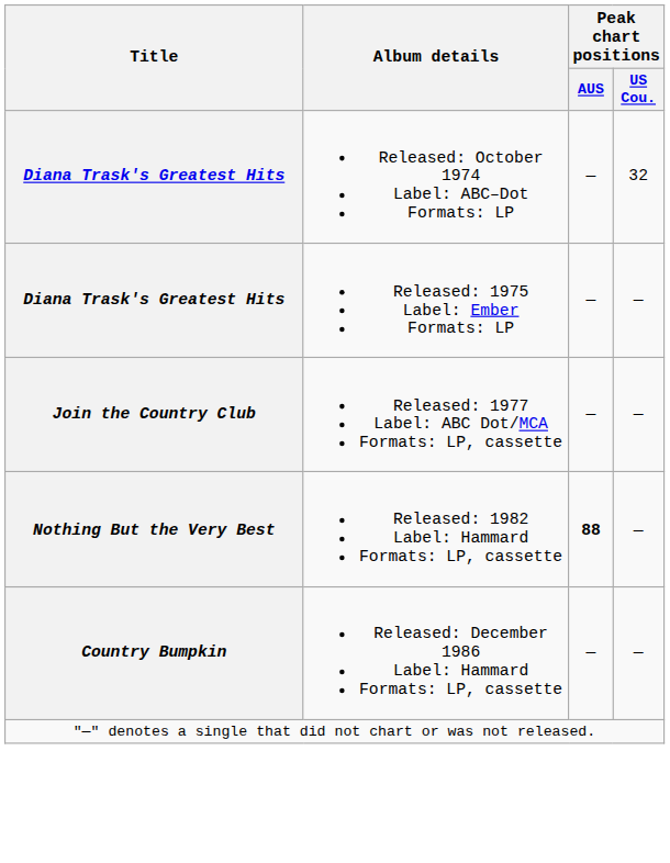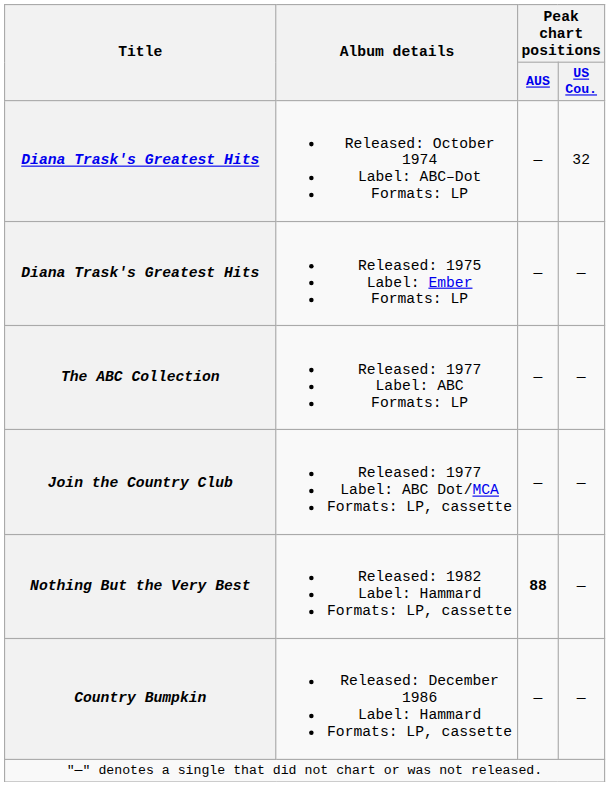 <table class="wikitable plainrowheaders" style="text-align:center;" border="1">
 <tr>
 <th scope="col" rowspan="2" style="width:18em;">Title</th>
 <th scope="col" rowspan="2" style="width:16em;">Album details</th>
 <th scope="col" colspan="2">Peak<br>chart<br>positions</th>
 </tr>
 <tr>
 <th scope="col" style="width:2em;font-size:90%;"><a href='#'>AUS</a><br></th>
 <th scope="col" style="width:2em;font-size:90%;"><a href='#'>US<br>Cou.</a><br></th>
 </tr>
 <tr>
 <th scope="row"><em><a href='#'>Diana Trask's Greatest Hits</a></em></th>
 <td><br><ul><li>Released: October 1974</li><li>Label: ABC–Dot</li><li>Formats: LP</li></ul></td>
 <td>—</td>
 <td>32</td>
 </tr>
 <tr>
 <th scope="row"><em>Diana Trask's Greatest Hits</em></th>
 <td><br><ul><li>Released: 1975</li><li>Label: <a href='#'>Ember</a></li><li>Formats: LP</li></ul></td>
+<td>—</td>
+<td>—</td>
+</tr>
+<tr>
+<th scope="row"><em>The ABC Collection</em></th>
+<td><br><ul><li>Released: 1977</li><li>Label: ABC</li><li>Formats: LP</li></ul></td>
 <td>—</td>
 <td>—</td>
 </tr>
 <tr>
 <th scope="row"><em>Join the Country Club</em></th>
 <td><br><ul><li>Released: 1977</li><li>Label: ABC Dot/<a href='#'>MCA</a></li><li>Formats: LP, cassette</li></ul></td>
 <td>—</td>
 <td>—</td>
 </tr>
 <tr>
 <th scope="row"><em>Nothing But the Very Best</em> <br></th>
 <td><br><ul><li>Released: 1982</li><li>Label: Hammard</li><li>Formats: LP, cassette</li></ul></td>
 <td><strong>88</strong></td>
 <td>—</td>
 </tr>
 <tr>
 <th scope="row"><em>Country Bumpkin</em></th>
 <td><br><ul><li>Released: December 1986</li><li>Label: Hammard</li><li>Formats: LP, cassette</li></ul></td>
 <td>—</td>
 <td>—</td>
 </tr>
 <tr>
 <td colspan="4" style="font-size:90%">"—" denotes a single that did not chart or was not released.</td>
 </tr>
 </table>
